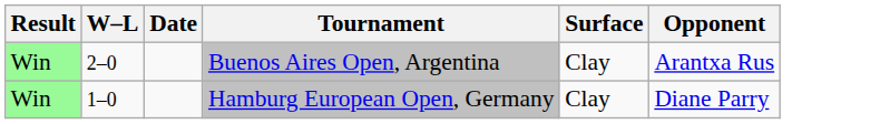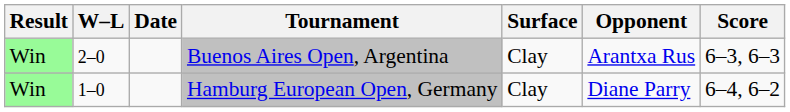 <table class="sortable wikitable">
 <tr>
 <th>Result</th>
 <th class="unsortable">W–L</th>
 <th>Date</th>
 <th>Tournament</th>
 <th>Surface</th>
 <th>Opponent</th>
+<th class="unsortable">Score</th>
 </tr>
 <tr>
 <td bgcolor=98FB98>Win</td>
 <td><small>2–0</small></td>
 <td><a href='#'></a></td>
 <td bgcolor=silver><a href='#'>Buenos Aires Open</a>, Argentina</td>
 <td>Clay</td>
 <td> <a href='#'>Arantxa Rus</a></td>
+<td>6–3, 6–3</td>
 </tr>
 <tr>
 <td bgcolor=98FB98>Win</td>
 <td><small>1–0</small></td>
 <td><a href='#'></a></td>
 <td style=background:silver><a href='#'>Hamburg European Open</a>, Germany</td>
 <td>Clay</td>
 <td> <a href='#'>Diane Parry</a></td>
+<td>6–4, 6–2</td>
 </tr>
 </table>
